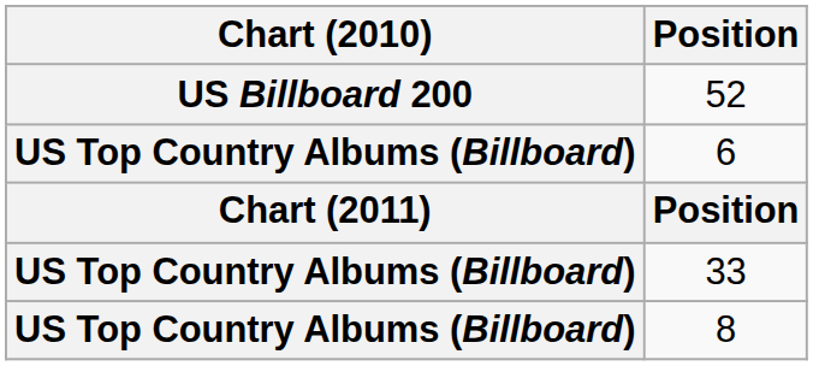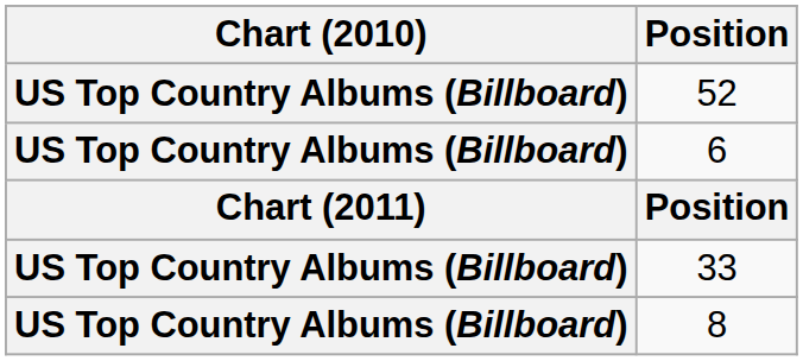 <table class="wikitable plainrowheaders" style="text-align:center">
 <tr>
 <th scope="col">Chart (2010)</th>
 <th scope="col">Position</th>
 </tr>
 <tr>
-<th scope="row">US <em>Billboard</em> 200</th>
+<th scope="row">US Top Country Albums (<em>Billboard</em>)</th>
 <td>52</td>
 </tr>
 <tr>
 <th scope="row">US Top Country Albums (<em>Billboard</em>)</th>
 <td>6</td>
 </tr>
 <tr>
 <th scope="col">Chart (2011)</th>
 <th scope="col">Position</th>
 </tr>
 <tr>
 <th scope="row">US Top Country Albums (<em>Billboard</em>)</th>
 <td>33</td>
 </tr>
 <tr>
 <th scope="row">US Top Country Albums (<em>Billboard</em>)</th>
 <td>8</td>
 </tr>
 </table>
